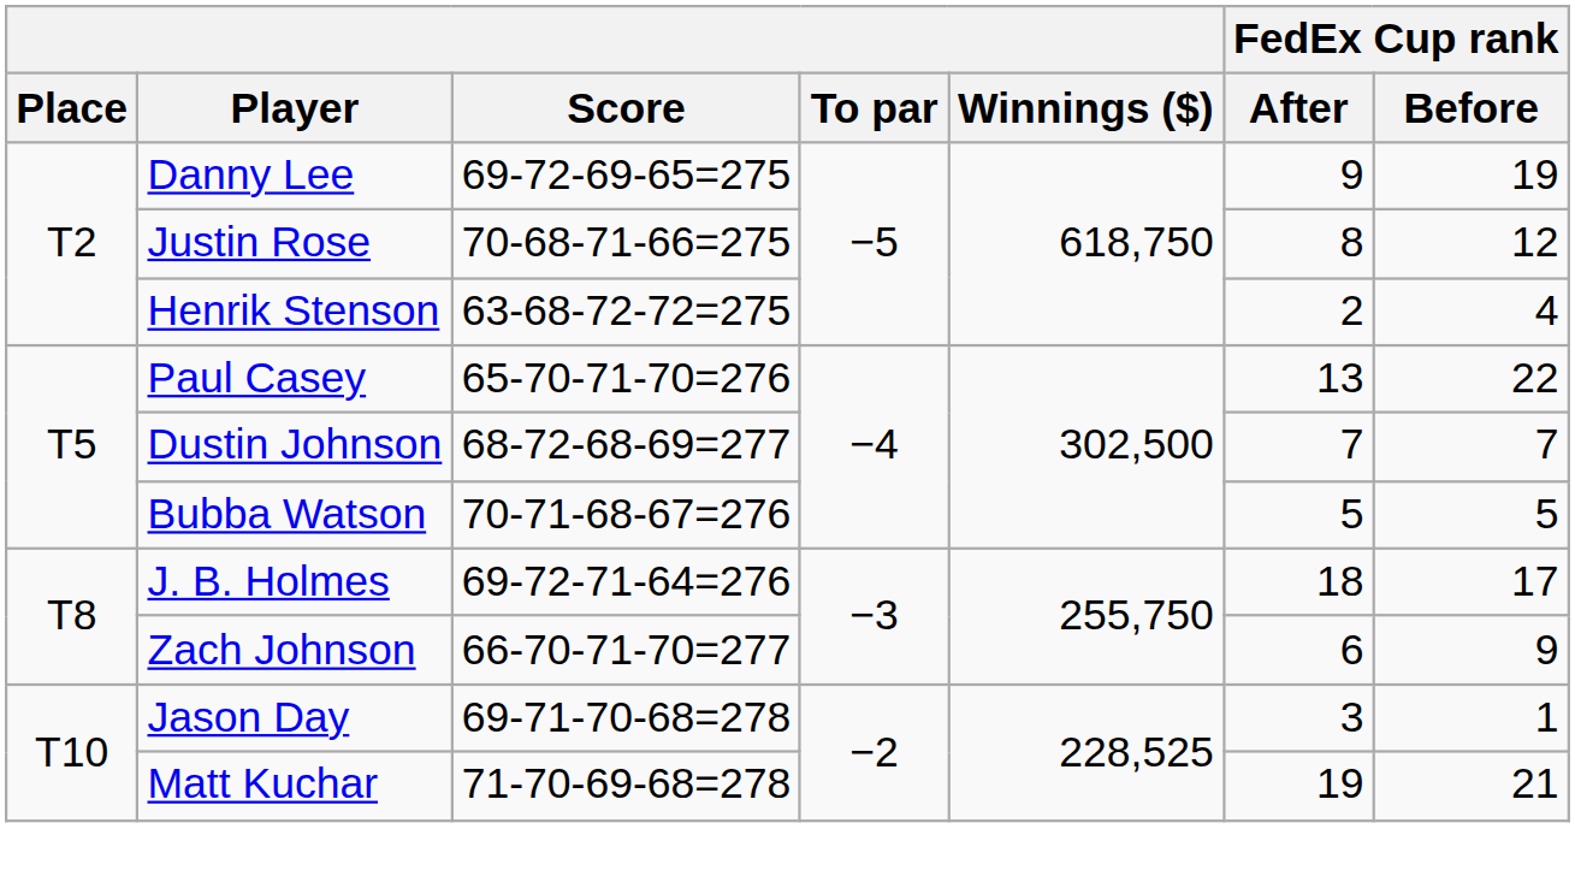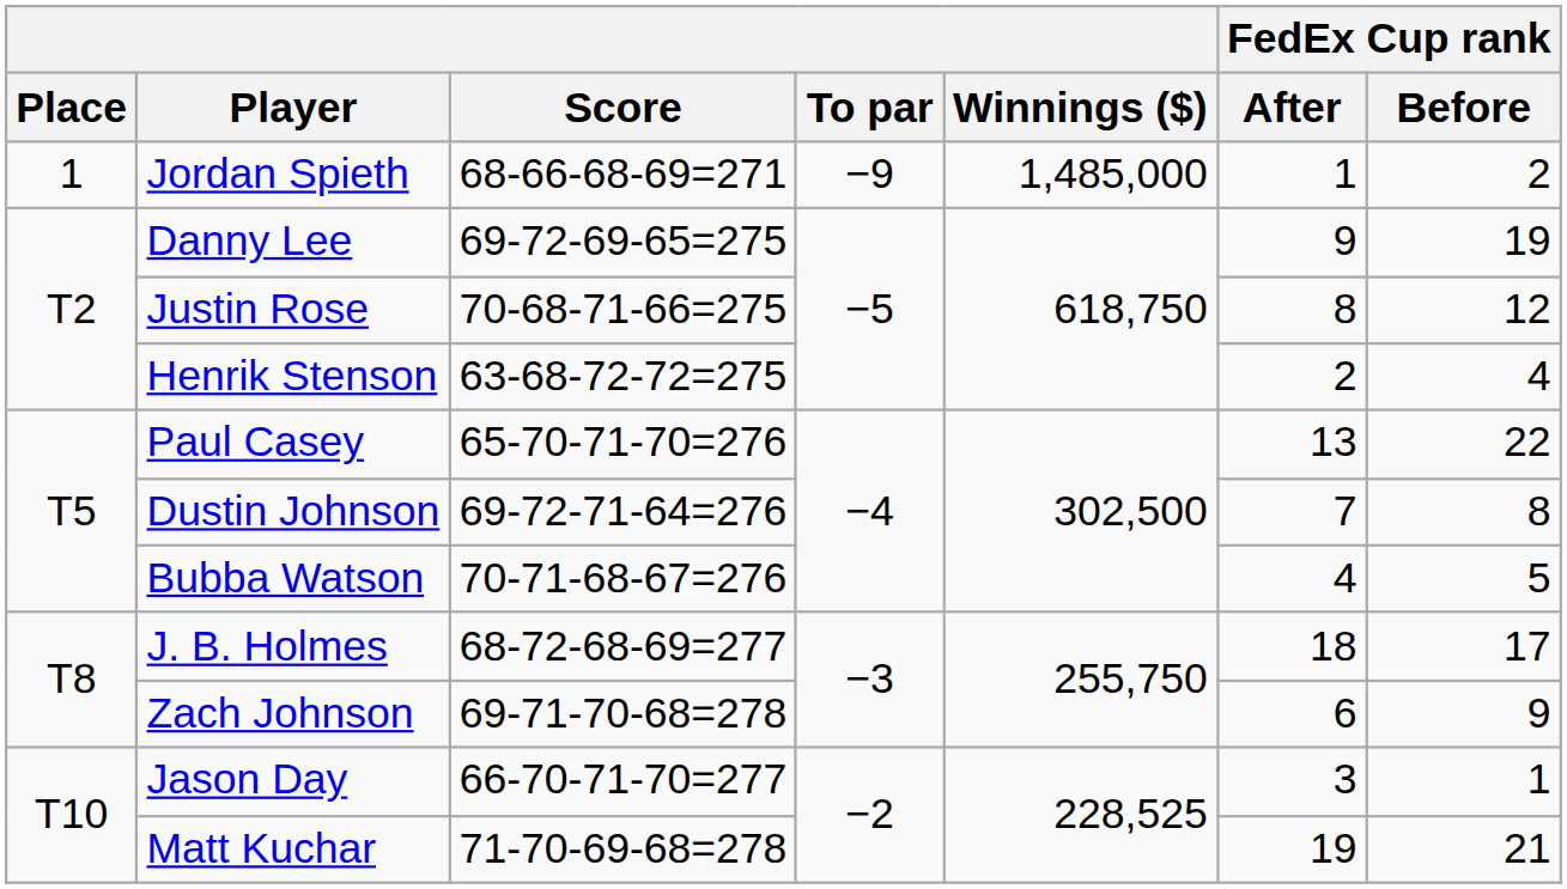 <table class=wikitable>
 <tr>
 <th colspan=5></th>
 <th colspan=2>FedEx Cup rank</th>
 </tr>
 <tr>
 <th>Place</th>
 <th>Player</th>
 <th>Score</th>
 <th>To par</th>
 <th>Winnings ($)</th>
 <th>After</th>
 <th>Before</th>
+</tr>
+<tr>
+<td align=center>1</td>
+<td> <a href='#'>Jordan Spieth</a></td>
+<td>68-66-68-69=271</td>
+<td align=center>−9</td>
+<td align=right>1,485,000</td>
+<td align=right>1</td>
+<td align=right>2</td>
 </tr>
 <tr>
 <td rowspan="3" style="text-align:center;">T2</td>
 <td> <a href='#'>Danny Lee</a></td>
 <td>69-72-69-65=275</td>
 <td rowspan="3" style="text-align:center;">−5</td>
 <td rowspan="3" style="text-align:right;">618,750</td>
 <td align=right>9</td>
 <td align=right>19</td>
 </tr>
 <tr>
 <td> <a href='#'>Justin Rose</a></td>
 <td>70-68-71-66=275</td>
 <td align=right>8</td>
 <td align=right>12</td>
 </tr>
 <tr>
 <td> <a href='#'>Henrik Stenson</a></td>
 <td>63-68-72-72=275</td>
 <td align=right>2</td>
 <td align=right>4</td>
 </tr>
 <tr>
 <td rowspan="3" style="text-align:center;">T5</td>
 <td> <a href='#'>Paul Casey</a></td>
 <td>65-70-71-70=276</td>
 <td rowspan="3" style="text-align:center;">−4</td>
 <td rowspan="3" style="text-align:right;">302,500</td>
 <td align=right>13</td>
 <td align=right>22</td>
 </tr>
 <tr>
 <td> <a href='#'>Dustin Johnson</a></td>
-<td>68-72-68-69=277</td>
+<td>69-72-71-64=276</td>
 <td align=right>7</td>
-<td align=right>7</td>
+<td align=right>8</td>
 </tr>
 <tr>
 <td> <a href='#'>Bubba Watson</a></td>
 <td>70-71-68-67=276</td>
-<td align=right>5</td>
+<td align=right>4</td>
 <td align=right>5</td>
 </tr>
 <tr>
 <td rowspan="2" style="text-align:center;">T8</td>
 <td> <a href='#'>J. B. Holmes</a></td>
-<td>69-72-71-64=276</td>
+<td>68-72-68-69=277</td>
 <td rowspan="2" style="text-align:center;">−3</td>
 <td rowspan="2" style="text-align:right;">255,750</td>
 <td align=right>18</td>
 <td align=right>17</td>
 </tr>
 <tr>
 <td> <a href='#'>Zach Johnson</a></td>
-<td>66-70-71-70=277</td>
+<td>69-71-70-68=278</td>
 <td align=right>6</td>
 <td align=right>9</td>
 </tr>
 <tr>
 <td rowspan="2" style="text-align:center;">T10</td>
 <td> <a href='#'>Jason Day</a></td>
-<td>69-71-70-68=278</td>
+<td>66-70-71-70=277</td>
 <td rowspan="2" style="text-align:center;">−2</td>
 <td rowspan="2" style="text-align:right;">228,525</td>
 <td align=right>3</td>
 <td align=right>1</td>
 </tr>
 <tr>
 <td> <a href='#'>Matt Kuchar</a></td>
 <td>71-70-69-68=278</td>
 <td align=right>19</td>
 <td align=right>21</td>
 </tr>
 </table>
